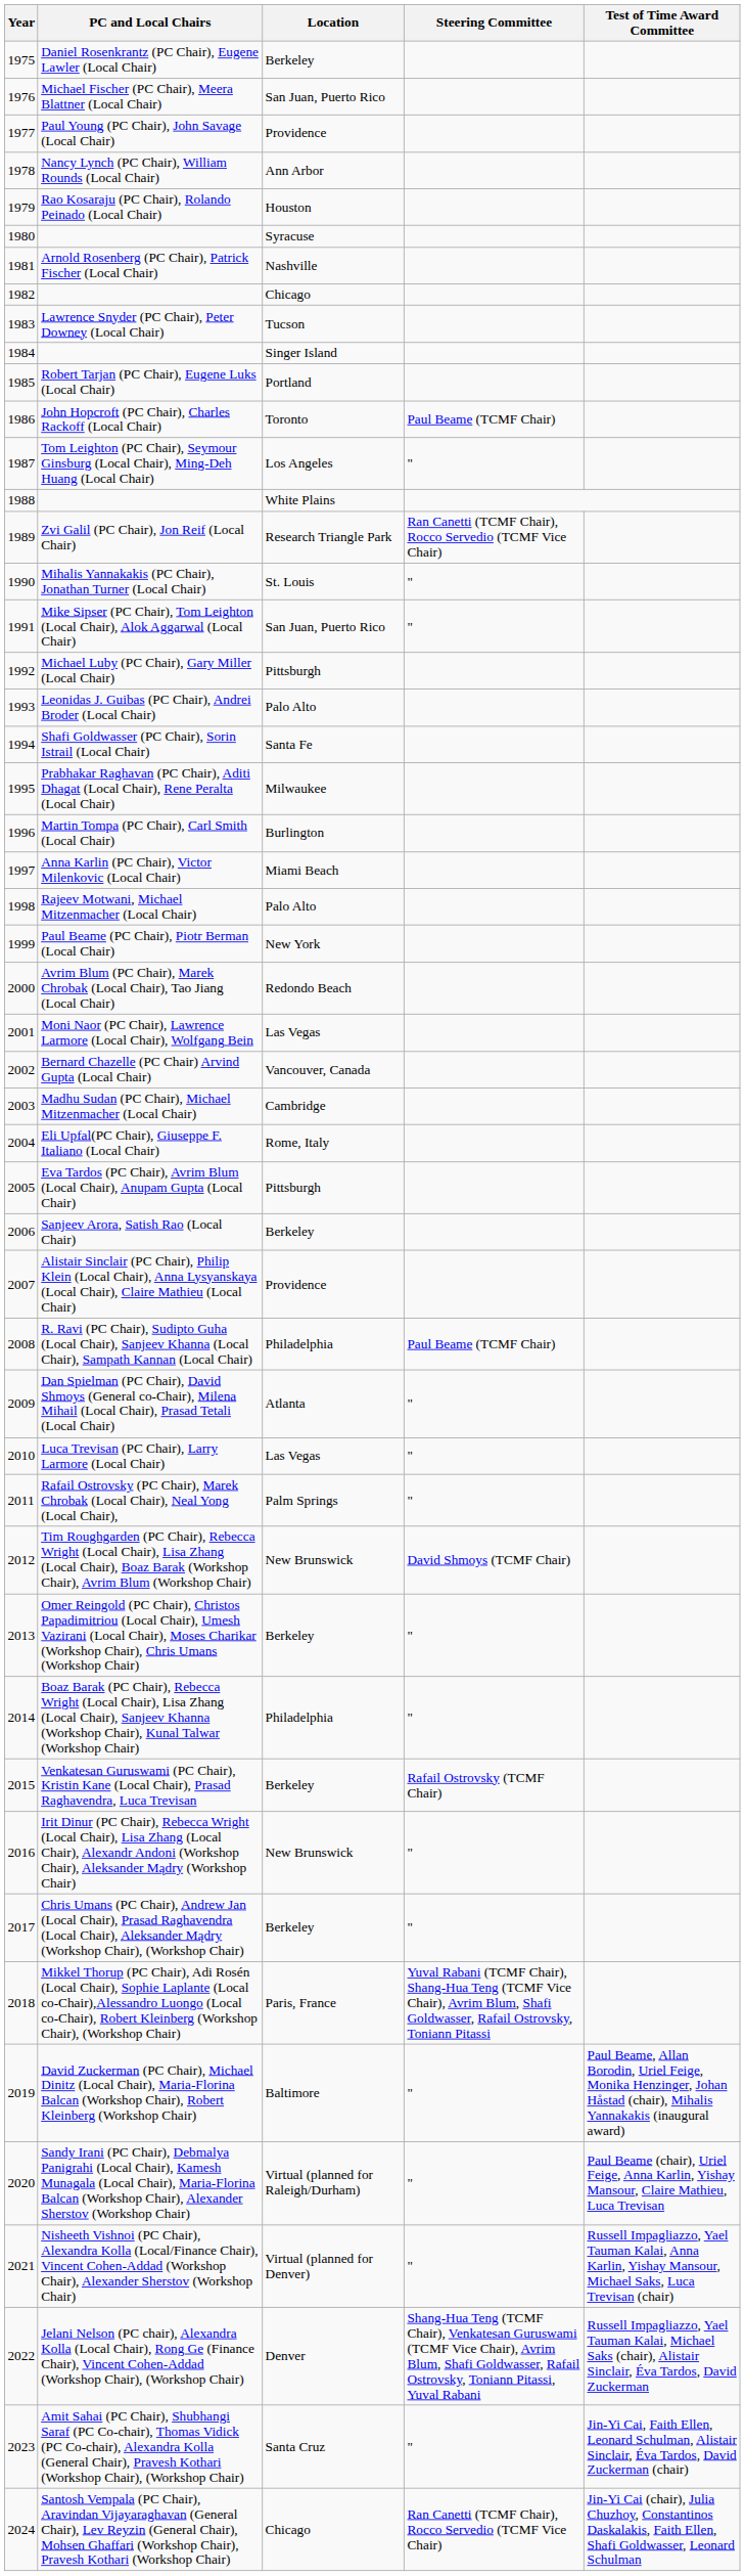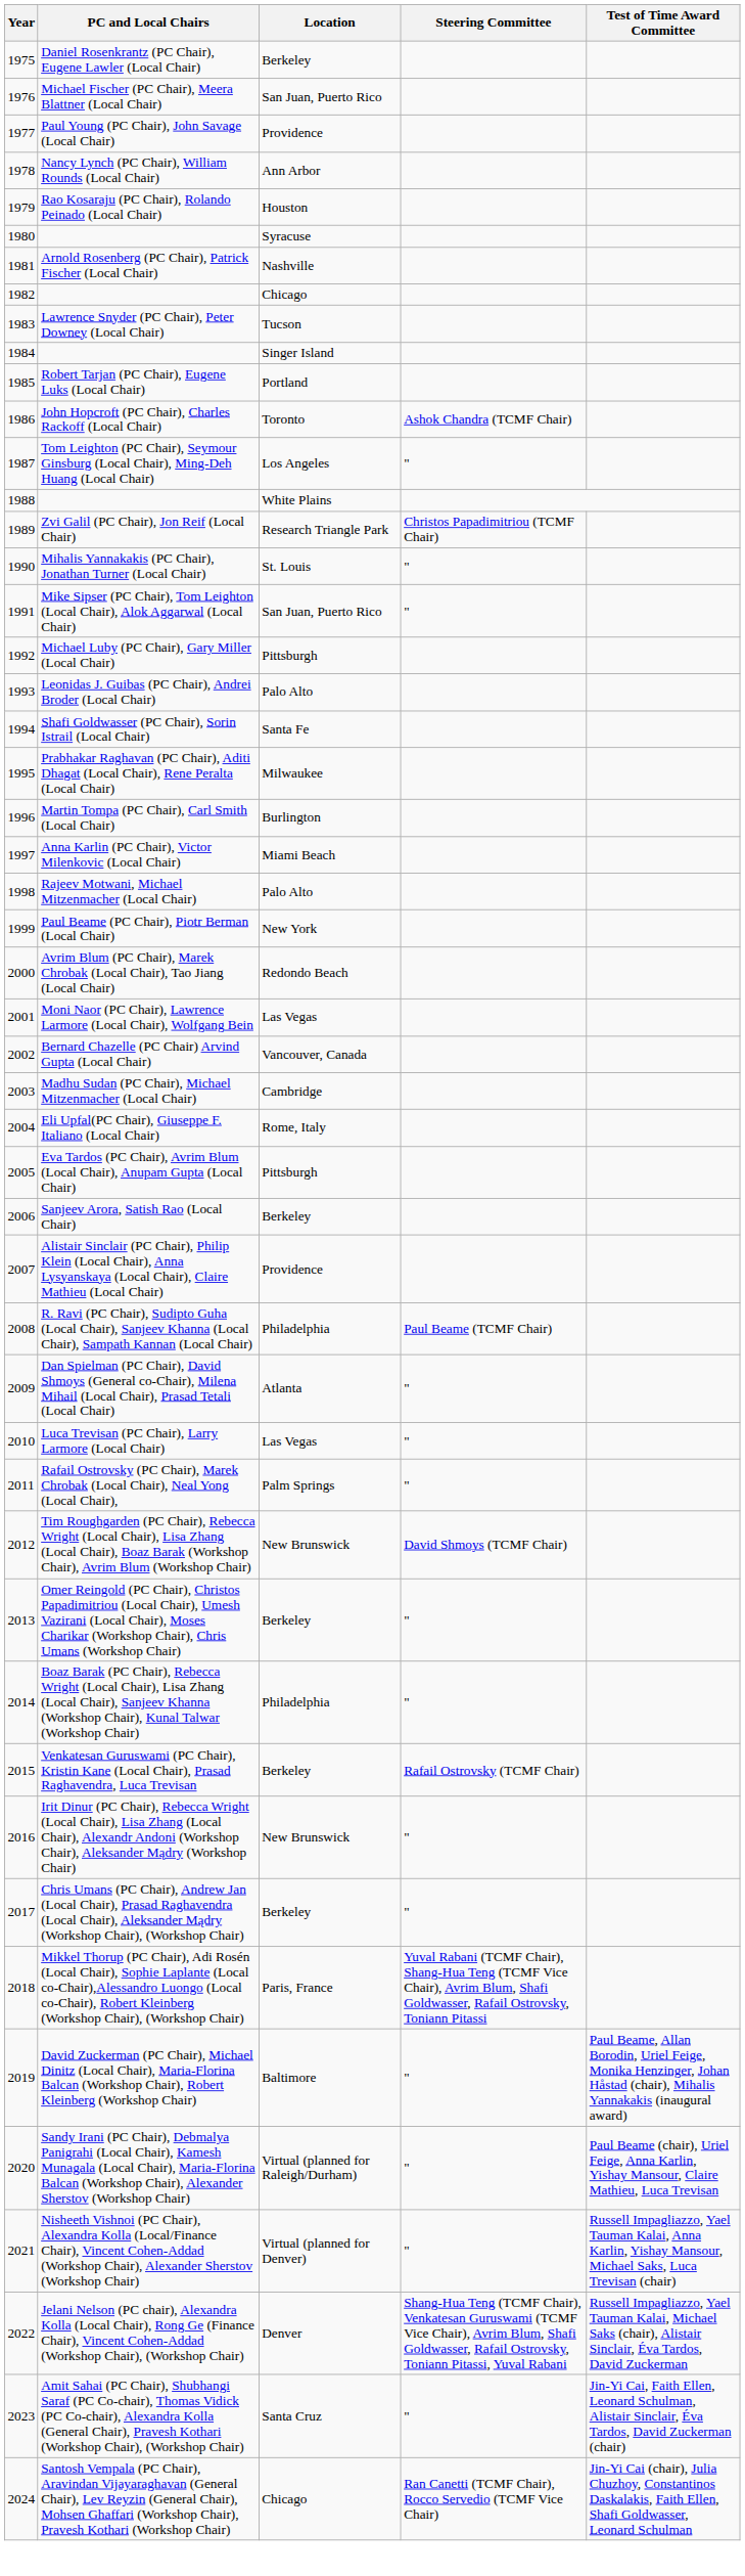 <table class="wikitable" width="auto">
 <tr>
 <th>Year</th>
 <th>PC and Local Chairs</th>
 <th style="width: 10em;">Location</th>
 <th>Steering Committee</th>
 <th>Test of Time Award Committee</th>
 </tr>
 <tr>
 <td>1975</td>
 <td><a href='#'>Daniel Rosenkrantz</a> (PC Chair), <a href='#'>Eugene Lawler</a> (Local Chair)</td>
 <td>Berkeley</td>
 <td></td>
 <td></td>
 </tr>
 <tr>
 <td>1976</td>
 <td><a href='#'>Michael Fischer</a> (PC Chair), <a href='#'>Meera Blattner</a> (Local Chair)</td>
 <td>San Juan, Puerto Rico</td>
 <td></td>
 <td></td>
 </tr>
 <tr>
 <td>1977</td>
 <td><a href='#'>Paul Young</a> (PC Chair), <a href='#'>John Savage</a> (Local Chair)</td>
 <td>Providence</td>
 <td></td>
 <td></td>
 </tr>
 <tr>
 <td>1978</td>
 <td><a href='#'>Nancy Lynch</a> (PC Chair), <a href='#'>William Rounds</a> (Local Chair)</td>
 <td>Ann Arbor</td>
 <td></td>
 <td></td>
 </tr>
 <tr>
 <td>1979</td>
 <td><a href='#'>Rao Kosaraju</a> (PC Chair), <a href='#'>Rolando Peinado</a> (Local Chair)</td>
 <td>Houston</td>
 <td></td>
 <td></td>
 </tr>
 <tr>
 <td>1980</td>
 <td></td>
 <td>Syracuse</td>
 <td></td>
 <td></td>
 </tr>
 <tr>
 <td>1981</td>
 <td><a href='#'>Arnold Rosenberg</a> (PC Chair), <a href='#'>Patrick Fischer</a> (Local Chair)</td>
 <td>Nashville</td>
 <td></td>
 <td></td>
 </tr>
 <tr>
 <td>1982</td>
 <td></td>
 <td>Chicago</td>
 <td></td>
 <td></td>
 </tr>
 <tr>
 <td>1983</td>
 <td><a href='#'>Lawrence Snyder</a> (PC Chair), <a href='#'>Peter Downey</a> (Local Chair)</td>
 <td>Tucson</td>
 <td></td>
 <td></td>
 </tr>
 <tr>
 <td>1984</td>
 <td></td>
 <td>Singer Island</td>
 <td></td>
 <td></td>
 </tr>
 <tr>
 <td>1985</td>
 <td><a href='#'>Robert Tarjan</a> (PC Chair), <a href='#'>Eugene Luks</a> (Local Chair)</td>
 <td>Portland</td>
 <td></td>
 <td></td>
 </tr>
 <tr>
 <td>1986</td>
 <td><a href='#'>John Hopcroft</a> (PC Chair), <a href='#'>Charles Rackoff</a> (Local Chair)</td>
 <td>Toronto</td>
-<td><a href='#'>Paul Beame</a> (TCMF Chair)</td>
+<td><a href='#'>Ashok Chandra</a> (TCMF Chair)</td>
 <td></td>
 </tr>
 <tr>
 <td>1987</td>
 <td><a href='#'>Tom Leighton</a> (PC Chair), <a href='#'>Seymour Ginsburg</a> (Local Chair), <a href='#'>Ming-Deh Huang</a> (Local Chair)</td>
 <td>Los Angeles</td>
 <td>"</td>
 <td></td>
 </tr>
 <tr>
 <td>1988</td>
 <td></td>
 <td>White Plains</td>
 </tr>
 <tr>
 <td>1989</td>
 <td><a href='#'>Zvi Galil</a> (PC Chair), <a href='#'>Jon Reif</a> (Local Chair)</td>
 <td>Research Triangle Park</td>
-<td><a href='#'>Ran Canetti</a> (TCMF Chair), <a href='#'>Rocco Servedio</a> (TCMF Vice Chair)</td>
+<td><a href='#'>Christos Papadimitriou</a> (TCMF Chair)</td>
 <td></td>
 </tr>
 <tr>
 <td>1990</td>
 <td><a href='#'>Mihalis Yannakakis</a> (PC Chair), <a href='#'>Jonathan Turner</a> (Local Chair)</td>
 <td>St. Louis</td>
 <td>"</td>
 <td></td>
 </tr>
 <tr>
 <td>1991</td>
 <td><a href='#'>Mike Sipser</a> (PC Chair), <a href='#'>Tom Leighton</a> (Local Chair), <a href='#'>Alok Aggarwal</a> (Local Chair)</td>
 <td>San Juan, Puerto Rico</td>
 <td>"</td>
 <td></td>
 </tr>
 <tr>
 <td>1992</td>
 <td><a href='#'>Michael Luby</a> (PC Chair), <a href='#'>Gary Miller</a> (Local Chair)</td>
 <td>Pittsburgh</td>
 <td></td>
 <td></td>
 </tr>
 <tr>
 <td>1993</td>
 <td><a href='#'>Leonidas J. Guibas</a> (PC Chair), <a href='#'>Andrei Broder</a> (Local Chair)</td>
 <td>Palo Alto</td>
 <td></td>
 <td></td>
 </tr>
 <tr>
 <td>1994</td>
 <td><a href='#'>Shafi Goldwasser</a> (PC Chair), <a href='#'>Sorin Istrail</a> (Local Chair)</td>
 <td>Santa Fe</td>
 <td></td>
 <td></td>
 </tr>
 <tr>
 <td>1995</td>
 <td><a href='#'>Prabhakar Raghavan</a> (PC Chair), <a href='#'>Aditi Dhagat</a> (Local Chair),  <a href='#'>Rene Peralta</a> (Local Chair)</td>
 <td>Milwaukee</td>
 <td></td>
 <td></td>
 </tr>
 <tr>
 <td>1996</td>
 <td><a href='#'>Martin Tompa</a> (PC Chair), <a href='#'>Carl Smith</a> (Local Chair)</td>
 <td>Burlington</td>
 <td></td>
 <td></td>
 </tr>
 <tr>
 <td>1997</td>
 <td><a href='#'>Anna Karlin</a> (PC Chair), <a href='#'>Victor Milenkovic</a> (Local Chair)</td>
 <td>Miami Beach</td>
 <td></td>
 <td></td>
 </tr>
 <tr>
 <td>1998</td>
 <td><a href='#'>Rajeev Motwani</a>, <a href='#'>Michael Mitzenmacher</a> (Local Chair)</td>
 <td>Palo Alto</td>
 <td></td>
 <td></td>
 </tr>
 <tr>
 <td>1999</td>
 <td><a href='#'>Paul Beame</a> (PC Chair), <a href='#'>Piotr Berman</a> (Local Chair)</td>
 <td>New York</td>
 <td></td>
 <td></td>
 </tr>
 <tr>
 <td>2000</td>
 <td><a href='#'>Avrim Blum</a> (PC Chair), <a href='#'>Marek Chrobak</a> (Local Chair),  Tao Jiang (Local Chair)</td>
 <td>Redondo Beach</td>
 <td></td>
 <td></td>
 </tr>
 <tr>
 <td>2001</td>
 <td><a href='#'>Moni Naor</a> (PC Chair), <a href='#'>Lawrence Larmore</a> (Local Chair), <a href='#'>Wolfgang Bein</a></td>
 <td>Las Vegas</td>
 <td></td>
 <td></td>
 </tr>
 <tr>
 <td>2002</td>
 <td><a href='#'>Bernard Chazelle</a> (PC Chair) <a href='#'>Arvind Gupta</a> (Local Chair)</td>
 <td>Vancouver, Canada</td>
 <td></td>
 <td></td>
 </tr>
 <tr>
 <td>2003</td>
 <td><a href='#'>Madhu Sudan</a> (PC Chair), <a href='#'>Michael Mitzenmacher</a> (Local Chair)</td>
 <td>Cambridge</td>
 <td></td>
 <td></td>
 </tr>
 <tr>
 <td>2004</td>
 <td><a href='#'>Eli Upfal</a>(PC Chair), <a href='#'>Giuseppe F. Italiano</a> (Local Chair)</td>
 <td>Rome, Italy</td>
 <td></td>
 <td></td>
 </tr>
 <tr>
 <td>2005</td>
 <td><a href='#'>Eva Tardos</a> (PC Chair), <a href='#'>Avrim Blum</a> (Local Chair), <a href='#'>Anupam Gupta</a> (Local Chair)</td>
 <td>Pittsburgh</td>
 <td></td>
 <td></td>
 </tr>
 <tr>
 <td>2006</td>
 <td><a href='#'>Sanjeev Arora</a>, <a href='#'>Satish Rao</a> (Local Chair)</td>
 <td>Berkeley</td>
 <td></td>
 <td></td>
 </tr>
 <tr>
 <td>2007</td>
 <td><a href='#'>Alistair Sinclair</a> (PC Chair), <a href='#'>Philip Klein</a> (Local Chair), <a href='#'>Anna Lysyanskaya</a> (Local Chair), <a href='#'>Claire Mathieu</a> (Local Chair)</td>
 <td>Providence</td>
 <td></td>
 <td></td>
 </tr>
 <tr>
 <td>2008</td>
 <td><a href='#'>R. Ravi</a> (PC Chair), <a href='#'>Sudipto Guha</a> (Local Chair), <a href='#'>Sanjeev Khanna</a> (Local Chair), <a href='#'>Sampath Kannan</a> (Local Chair)</td>
 <td>Philadelphia</td>
 <td><a href='#'>Paul Beame</a> (TCMF Chair)</td>
 <td></td>
 </tr>
 <tr>
 <td>2009</td>
 <td><a href='#'>Dan Spielman</a> (PC Chair), <a href='#'>David Shmoys</a> (General co-Chair), <a href='#'>Milena Mihail</a> (Local Chair), <a href='#'>Prasad Tetali</a> (Local Chair)</td>
 <td>Atlanta</td>
 <td>"</td>
 <td></td>
 </tr>
 <tr>
 <td>2010</td>
 <td><a href='#'>Luca Trevisan</a> (PC Chair), <a href='#'>Larry Larmore</a> (Local Chair)</td>
 <td>Las Vegas</td>
 <td>"</td>
 <td></td>
 </tr>
 <tr>
 <td>2011</td>
 <td><a href='#'>Rafail Ostrovsky</a> (PC Chair), <a href='#'>Marek Chrobak</a> (Local Chair), <a href='#'>Neal Yong</a> (Local Chair),</td>
 <td>Palm Springs</td>
 <td>"</td>
 <td></td>
 </tr>
 <tr>
 <td>2012</td>
 <td><a href='#'>Tim Roughgarden</a> (PC Chair), <a href='#'>Rebecca Wright</a> (Local Chair), <a href='#'>Lisa Zhang</a> (Local Chair), <a href='#'>Boaz Barak</a> (Workshop Chair), <a href='#'>Avrim Blum</a> (Workshop Chair)</td>
 <td>New Brunswick</td>
 <td><a href='#'>David Shmoys</a> (TCMF Chair)</td>
 <td></td>
 </tr>
 <tr>
 <td>2013</td>
 <td><a href='#'>Omer Reingold</a> (PC Chair), <a href='#'>Christos Papadimitriou</a> (Local Chair), <a href='#'>Umesh Vazirani</a> (Local Chair), <a href='#'>Moses Charikar</a> (Workshop Chair), <a href='#'>Chris Umans</a> (Workshop Chair)</td>
 <td>Berkeley</td>
 <td>"</td>
 <td></td>
 </tr>
 <tr>
 <td>2014</td>
 <td><a href='#'>Boaz Barak</a> (PC Chair), <a href='#'>Rebecca Wright</a> (Local Chair), Lisa Zhang (Local Chair), <a href='#'>Sanjeev Khanna</a> (Workshop Chair), <a href='#'>Kunal Talwar</a> (Workshop Chair)</td>
 <td>Philadelphia</td>
 <td>"</td>
 <td></td>
 </tr>
 <tr>
 <td>2015</td>
 <td><a href='#'>Venkatesan Guruswami</a> (PC Chair), <a href='#'>Kristin Kane</a> (Local Chair), <a href='#'>Prasad Raghavendra</a>, <a href='#'>Luca Trevisan</a></td>
 <td>Berkeley</td>
 <td><a href='#'>Rafail Ostrovsky</a> (TCMF Chair)</td>
 <td></td>
 </tr>
 <tr>
 <td>2016</td>
 <td><a href='#'>Irit Dinur</a> (PC Chair), <a href='#'>Rebecca Wright</a> (Local Chair), <a href='#'>Lisa Zhang</a> (Local Chair), <a href='#'>Alexandr Andoni</a> (Workshop Chair), <a href='#'>Aleksander Mądry</a>  (Workshop Chair)</td>
 <td>New Brunswick</td>
 <td>"</td>
 <td></td>
 </tr>
 <tr>
 <td>2017</td>
 <td><a href='#'>Chris Umans</a> (PC Chair), <a href='#'>Andrew Jan</a> (Local Chair), <a href='#'>Prasad Raghavendra</a> (Local Chair), <a href='#'>Aleksander Mądry</a>  (Workshop Chair),  (Workshop Chair)</td>
 <td>Berkeley</td>
 <td>"</td>
 <td></td>
 </tr>
 <tr>
 <td>2018</td>
 <td><a href='#'>Mikkel Thorup</a> (PC Chair), Adi Rosén (Local Chair), <a href='#'>Sophie Laplante</a> (Local co-Chair),<a href='#'>Alessandro Luongo</a> (Local co-Chair), <a href='#'>Robert Kleinberg</a> (Workshop Chair),  (Workshop Chair)</td>
 <td>Paris, France</td>
 <td><a href='#'>Yuval Rabani</a> (TCMF Chair), <a href='#'>Shang-Hua Teng</a> (TCMF Vice Chair),  <a href='#'>Avrim Blum</a>, <a href='#'>Shafi Goldwasser</a>, <a href='#'>Rafail Ostrovsky</a>, <a href='#'>Toniann Pitassi</a></td>
 <td></td>
 </tr>
 <tr>
 <td>2019</td>
 <td><a href='#'>David Zuckerman</a> (PC Chair), <a href='#'>Michael Dinitz</a> (Local Chair), <a href='#'>Maria-Florina Balcan</a> (Workshop Chair), <a href='#'>Robert Kleinberg</a> (Workshop Chair)</td>
 <td>Baltimore</td>
 <td>"</td>
 <td><a href='#'>Paul Beame</a>, <a href='#'>Allan Borodin</a>, <a href='#'>Uriel Feige</a>, <a href='#'>Monika Henzinger</a>, <a href='#'>Johan Håstad</a> (chair), <a href='#'>Mihalis Yannakakis</a> (inaugural award)</td>
 </tr>
 <tr>
 <td>2020</td>
 <td><a href='#'>Sandy Irani</a> (PC Chair), <a href='#'>Debmalya Panigrahi</a> (Local Chair), <a href='#'>Kamesh Munagala</a> (Local Chair), <a href='#'>Maria-Florina Balcan</a> (Workshop Chair), <a href='#'>Alexander Sherstov</a> (Workshop Chair)</td>
 <td>Virtual (planned for Raleigh/Durham)</td>
 <td>"</td>
 <td><a href='#'>Paul Beame</a> (chair), <a href='#'>Uriel Feige</a>, <a href='#'>Anna Karlin</a>, <a href='#'>Yishay Mansour</a>, <a href='#'>Claire Mathieu</a>, <a href='#'>Luca Trevisan</a></td>
 </tr>
 <tr>
 <td>2021</td>
 <td><a href='#'>Nisheeth Vishnoi</a> (PC Chair), <a href='#'>Alexandra Kolla</a> (Local/Finance Chair), <a href='#'>Vincent Cohen-Addad</a> (Workshop Chair), <a href='#'>Alexander Sherstov</a> (Workshop Chair)</td>
 <td>Virtual (planned for Denver)</td>
 <td>"</td>
 <td><a href='#'>Russell Impagliazzo</a>, <a href='#'>Yael Tauman Kalai</a>, <a href='#'>Anna Karlin</a>, <a href='#'>Yishay Mansour</a>, <a href='#'>Michael Saks</a>, <a href='#'>Luca Trevisan</a> (chair)</td>
 </tr>
 <tr>
 <td>2022</td>
 <td><a href='#'>Jelani Nelson</a> (PC chair), <a href='#'>Alexandra Kolla</a> (Local Chair), <a href='#'>Rong Ge</a> (Finance Chair), <a href='#'>Vincent Cohen-Addad</a> (Workshop Chair),  (Workshop Chair)</td>
 <td>Denver</td>
 <td><a href='#'>Shang-Hua Teng</a> (TCMF Chair), <a href='#'>Venkatesan Guruswami</a> (TCMF Vice Chair),   <a href='#'>Avrim Blum</a>, <a href='#'>Shafi Goldwasser</a>, <a href='#'>Rafail Ostrovsky</a>, <a href='#'>Toniann Pitassi</a>, <a href='#'>Yuval Rabani</a></td>
 <td><a href='#'>Russell Impagliazzo</a>, <a href='#'>Yael Tauman Kalai</a>, <a href='#'>Michael Saks</a> (chair), <a href='#'>Alistair Sinclair</a>, <a href='#'>Éva Tardos</a>, <a href='#'>David Zuckerman</a></td>
 </tr>
 <tr>
 <td>2023</td>
 <td><a href='#'>Amit Sahai</a> (PC Chair), <a href='#'>Shubhangi Saraf</a> (PC Co-chair), <a href='#'>Thomas Vidick</a> (PC Co-chair), <a href='#'>Alexandra Kolla</a> (General Chair), <a href='#'>Pravesh Kothari</a> (Workshop Chair),  (Workshop Chair)</td>
 <td>Santa Cruz</td>
 <td>"</td>
 <td><a href='#'>Jin-Yi Cai</a>, <a href='#'>Faith Ellen</a>, <a href='#'>Leonard Schulman</a>, <a href='#'>Alistair Sinclair</a>, <a href='#'>Éva Tardos</a>, <a href='#'>David Zuckerman</a> (chair)</td>
 </tr>
 <tr>
 <td>2024</td>
 <td><a href='#'>Santosh Vempala</a> (PC Chair), <a href='#'>Aravindan Vijayaraghavan</a> (General Chair), <a href='#'>Lev Reyzin</a> (General Chair), <a href='#'>Mohsen Ghaffari</a> (Workshop Chair), <a href='#'>Pravesh Kothari</a> (Workshop Chair)</td>
 <td>Chicago</td>
 <td><a href='#'>Ran Canetti</a> (TCMF Chair), <a href='#'>Rocco Servedio</a> (TCMF Vice Chair)</td>
 <td><a href='#'>Jin-Yi Cai</a> (chair), <a href='#'>Julia Chuzhoy</a>, <a href='#'>Constantinos Daskalakis</a>, <a href='#'>Faith Ellen</a>, <a href='#'>Shafi Goldwasser</a>, <a href='#'>Leonard Schulman</a></td>
 </tr>
 </table>
